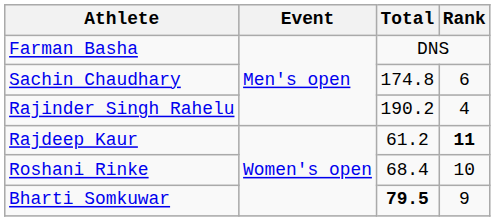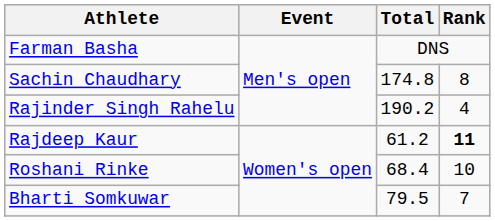 <table class="wikitable" style="font-size:90%">
 <tr>
 <th>Athlete</th>
 <th>Event</th>
 <th>Total</th>
 <th>Rank</th>
 </tr>
 <tr align=center>
 <td align=left><a href='#'>Farman Basha</a></td>
 <td align=left rowspan=3><a href='#'>Men's open</a></td>
 <td colspan=2>DNS</td>
 </tr>
 <tr align=center>
 <td align=left><a href='#'>Sachin Chaudhary</a></td>
 <td>174.8</td>
-<td>6</td>
+<td>8</td>
 </tr>
 <tr align=center>
 <td align=left><a href='#'>Rajinder Singh Rahelu</a></td>
 <td>190.2</td>
 <td>4</td>
 </tr>
 <tr align=center>
 <td align=left><a href='#'>Rajdeep Kaur</a></td>
 <td align=left rowspan=3><a href='#'>Women's open</a></td>
 <td>61.2</td>
 <td><strong>11</strong></td>
 </tr>
 <tr align=center>
 <td align=left><a href='#'>Roshani Rinke</a></td>
 <td>68.4</td>
 <td>10</td>
 </tr>
 <tr align=center>
 <td align=left><a href='#'>Bharti Somkuwar</a></td>
-<td><strong>79.5</strong></td>
-<td>9</td>
+<td>79.5</td>
+<td>7</td>
 </tr>
 </table>
